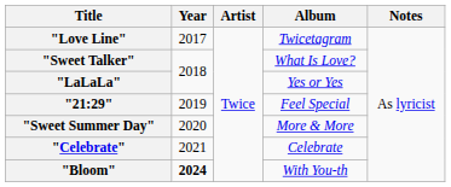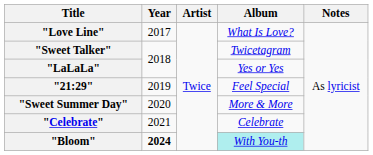 <table class="wikitable plainrowheaders" style="text-align:center; width:40%">
 <tr>
 <th scope="col">Title</th>
 <th scope="col">Year</th>
 <th scope="col">Artist</th>
 <th scope="col">Album</th>
 <th scope="col">Notes</th>
 </tr>
 <tr>
 <th scope="row">"Love Line"</th>
 <td>2017</td>
 <td rowspan="7"><a href='#'>Twice</a></td>
-<td><em><a href='#'>Twicetagram</a></em></td>
+<td><em><a href='#'>What Is Love?</a></em></td>
 <td rowspan="7">As <a href='#'>lyricist</a></td>
 </tr>
 <tr>
 <th scope="row">"Sweet Talker"</th>
 <td rowspan="2">2018</td>
-<td><em><a href='#'>What Is Love?</a></em></td>
+<td><em><a href='#'>Twicetagram</a></em></td>
 </tr>
 <tr>
 <th scope="row">"LaLaLa"</th>
 <td><em><a href='#'>Yes or Yes</a></em></td>
 </tr>
 <tr>
 <th scope="row">"21:29"</th>
 <td>2019</td>
 <td><em><a href='#'>Feel Special</a></em></td>
 </tr>
 <tr>
 <th scope="row">"Sweet Summer Day"</th>
 <td>2020</td>
 <td><em><a href='#'>More & More</a></em></td>
 </tr>
 <tr>
 <th scope="row">"<a href='#'>Celebrate</a>"</th>
 <td>2021</td>
 <td><em><a href='#'>Celebrate</a></em></td>
 </tr>
 <tr>
 <th scope="row">"Bloom"</th>
 <td><strong>2024</strong></td>
-<td><em><a href='#'>With You-th</a></em></td>
+<td style="background: paleturquoise;"><em><a href='#'>With You-th</a></em></td>
 </tr>
 </table>
